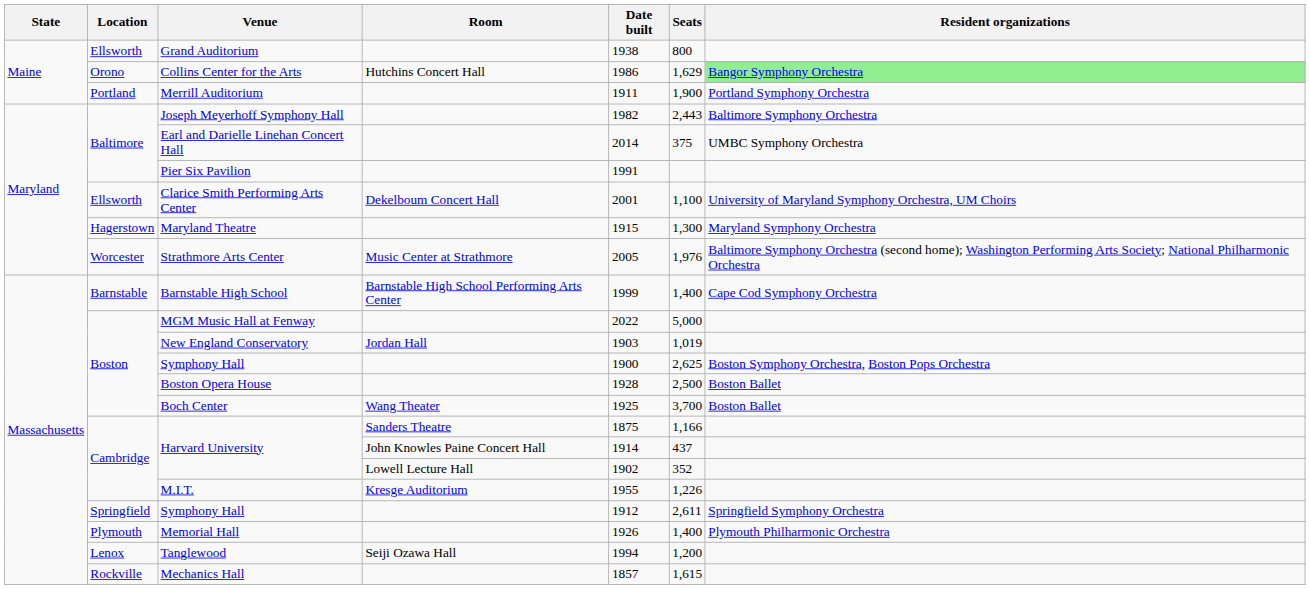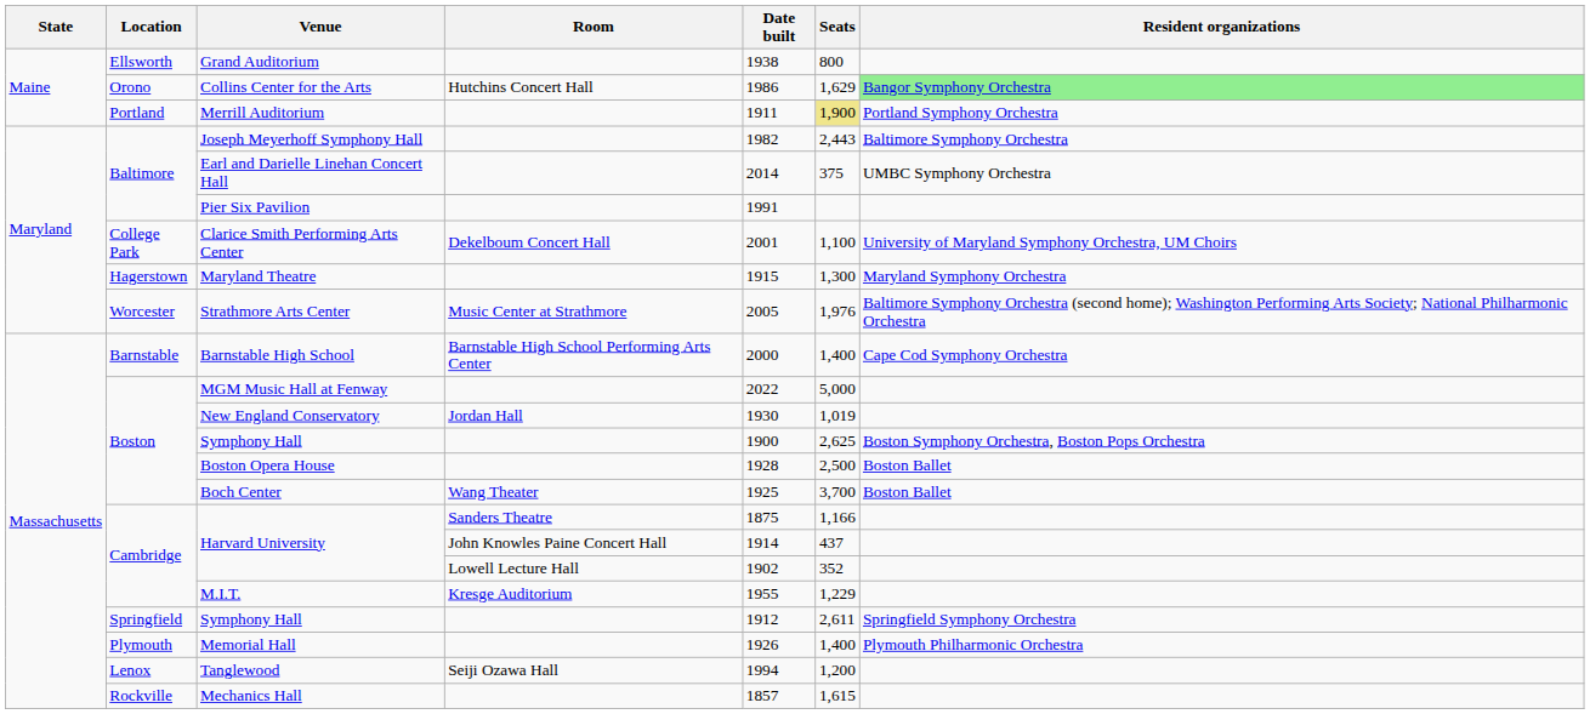 <table class="wikitable sortable">
 <tr>
 <th>State</th>
 <th>Location</th>
 <th>Venue</th>
 <th>Room</th>
 <th>Date built</th>
 <th>Seats</th>
 <th>Resident organizations</th>
 </tr>
 <tr>
 <td rowspan=3><a href='#'>Maine</a></td>
 <td rowspan=1><a href='#'>Ellsworth</a></td>
 <td><a href='#'>Grand Auditorium</a></td>
 <td></td>
 <td>1938</td>
 <td>800</td>
 <td></td>
 </tr>
 <tr>
 <td><a href='#'>Orono</a></td>
 <td><a href='#'>Collins Center for the Arts</a></td>
 <td>Hutchins Concert Hall</td>
 <td>1986</td>
 <td>1,629</td>
 <td style="background: lightgreen;"><a href='#'>Bangor Symphony Orchestra</a></td>
 </tr>
 <tr>
 <td><a href='#'>Portland</a></td>
 <td><a href='#'>Merrill Auditorium</a></td>
 <td></td>
 <td>1911</td>
-<td>1,900</td>
+<td style="background: khaki;">1,900</td>
 <td><a href='#'>Portland Symphony Orchestra</a></td>
 </tr>
 <tr>
 <td rowspan=6><a href='#'>Maryland</a></td>
 <td rowspan=3><a href='#'>Baltimore</a></td>
 <td><a href='#'>Joseph Meyerhoff Symphony Hall</a></td>
 <td></td>
 <td>1982</td>
 <td>2,443</td>
 <td><a href='#'>Baltimore Symphony Orchestra</a></td>
 </tr>
 <tr>
 <td><a href='#'>Earl and Darielle Linehan Concert Hall</a></td>
 <td></td>
 <td>2014</td>
 <td>375</td>
 <td>UMBC Symphony Orchestra</td>
 </tr>
 <tr>
 <td><a href='#'>Pier Six Pavilion</a></td>
 <td></td>
 <td>1991</td>
 <td></td>
 <td></td>
 </tr>
 <tr>
-<td rowspan=1><a href='#'>Ellsworth</a></td>
+<td><a href='#'>College Park</a></td>
 <td><a href='#'>Clarice Smith Performing Arts Center</a></td>
 <td><a href='#'>Dekelboum Concert Hall</a></td>
 <td>2001</td>
 <td>1,100</td>
 <td><a href='#'>University of Maryland Symphony Orchestra, UM Choirs</a></td>
 </tr>
 <tr>
 <td><a href='#'>Hagerstown</a></td>
 <td><a href='#'>Maryland Theatre</a></td>
 <td></td>
 <td>1915</td>
 <td>1,300</td>
 <td><a href='#'>Maryland Symphony Orchestra</a></td>
 </tr>
 <tr>
 <td><a href='#'>Worcester</a></td>
 <td><a href='#'>Strathmore Arts Center</a></td>
 <td><a href='#'>Music Center at Strathmore</a></td>
 <td>2005</td>
 <td>1,976</td>
 <td><a href='#'>Baltimore Symphony Orchestra</a> (second home); <a href='#'>Washington Performing Arts Society</a>; <a href='#'>National Philharmonic Orchestra</a></td>
 </tr>
 <tr>
 <td rowspan="15"><a href='#'>Massachusetts</a></td>
 <td rowspan=1><a href='#'>Barnstable</a></td>
 <td><a href='#'>Barnstable High School</a></td>
 <td><a href='#'>Barnstable High School Performing Arts Center</a></td>
-<td>1999</td>
+<td>2000</td>
 <td>1,400</td>
 <td><a href='#'>Cape Cod Symphony Orchestra</a></td>
 </tr>
 <tr>
 <td rowspan=5><a href='#'>Boston</a></td>
 <td><a href='#'>MGM Music Hall at Fenway</a></td>
 <td></td>
 <td>2022</td>
 <td>5,000</td>
 <td></td>
 </tr>
 <tr>
 <td><a href='#'>New England Conservatory</a></td>
 <td><a href='#'>Jordan Hall</a></td>
-<td>1903</td>
+<td>1930</td>
 <td>1,019</td>
 <td></td>
 </tr>
 <tr>
 <td><a href='#'>Symphony Hall</a></td>
 <td></td>
 <td>1900</td>
 <td>2,625</td>
 <td><a href='#'>Boston Symphony Orchestra</a>, <a href='#'>Boston Pops Orchestra</a></td>
 </tr>
 <tr>
 <td><a href='#'>Boston Opera House</a></td>
 <td></td>
 <td>1928</td>
 <td>2,500</td>
 <td><a href='#'>Boston Ballet</a></td>
 </tr>
 <tr>
 <td><a href='#'>Boch Center</a></td>
 <td><a href='#'>Wang Theater</a></td>
 <td>1925</td>
 <td>3,700</td>
 <td><a href='#'>Boston Ballet</a></td>
 </tr>
 <tr>
 <td rowspan="4"><a href='#'>Cambridge</a></td>
 <td rowspan="3"><a href='#'>Harvard University</a></td>
 <td><a href='#'>Sanders Theatre</a></td>
 <td>1875</td>
 <td>1,166</td>
 <td></td>
 </tr>
 <tr>
 <td>John Knowles Paine Concert Hall</td>
 <td>1914</td>
 <td>437</td>
 <td></td>
 </tr>
 <tr>
 <td>Lowell Lecture Hall</td>
 <td>1902</td>
 <td>352</td>
 <td></td>
 </tr>
 <tr>
 <td><a href='#'>M.I.T.</a></td>
 <td><a href='#'>Kresge Auditorium</a></td>
 <td>1955</td>
-<td>1,226</td>
+<td>1,229</td>
 <td></td>
 </tr>
 <tr>
 <td><a href='#'>Springfield</a></td>
 <td><a href='#'>Symphony Hall</a></td>
 <td></td>
 <td>1912</td>
 <td>2,611</td>
 <td><a href='#'>Springfield Symphony Orchestra</a></td>
 </tr>
 <tr>
 <td><a href='#'>Plymouth</a></td>
 <td><a href='#'>Memorial Hall</a></td>
 <td></td>
 <td>1926</td>
 <td>1,400</td>
 <td><a href='#'>Plymouth Philharmonic Orchestra</a></td>
 </tr>
 <tr>
 <td><a href='#'>Lenox</a></td>
 <td><a href='#'>Tanglewood</a></td>
 <td>Seiji Ozawa Hall</td>
 <td>1994</td>
 <td>1,200</td>
 <td></td>
 </tr>
 <tr>
 <td><a href='#'>Rockville</a></td>
 <td><a href='#'>Mechanics Hall</a></td>
 <td></td>
 <td>1857</td>
 <td>1,615</td>
 <td></td>
 </tr>
 </table>
